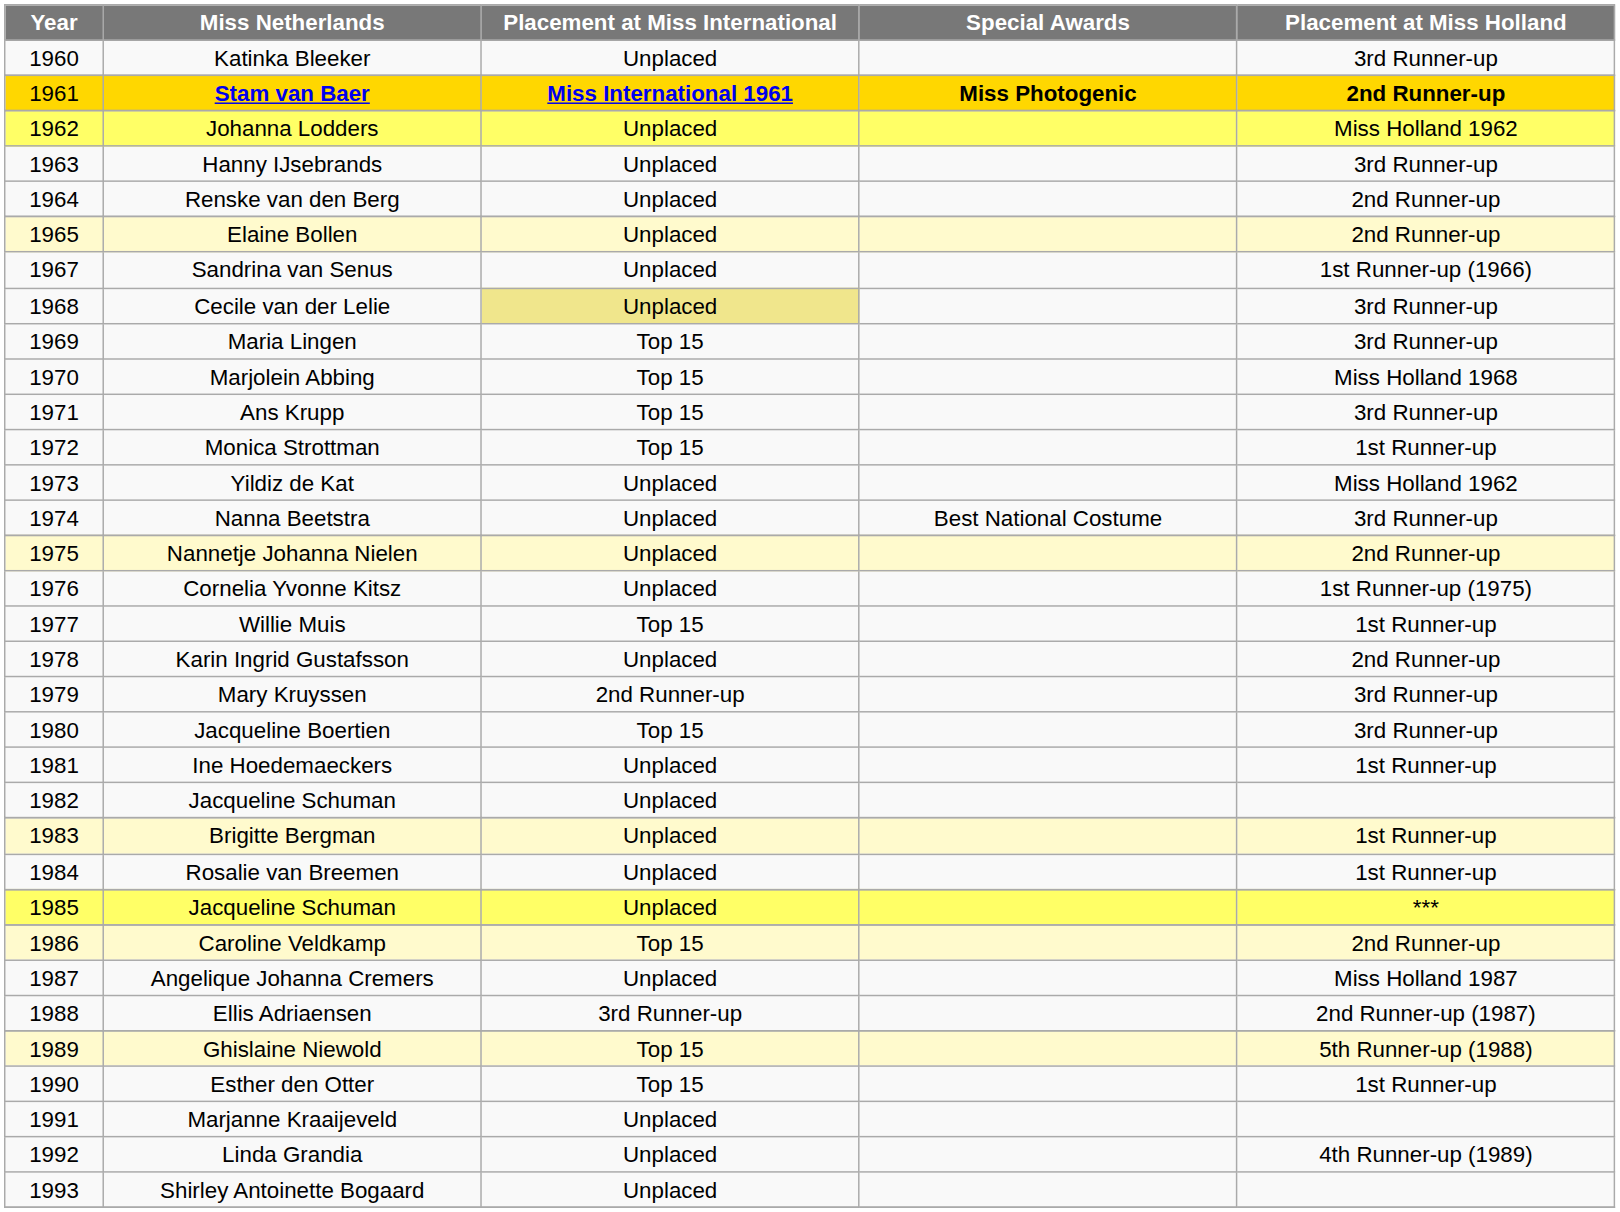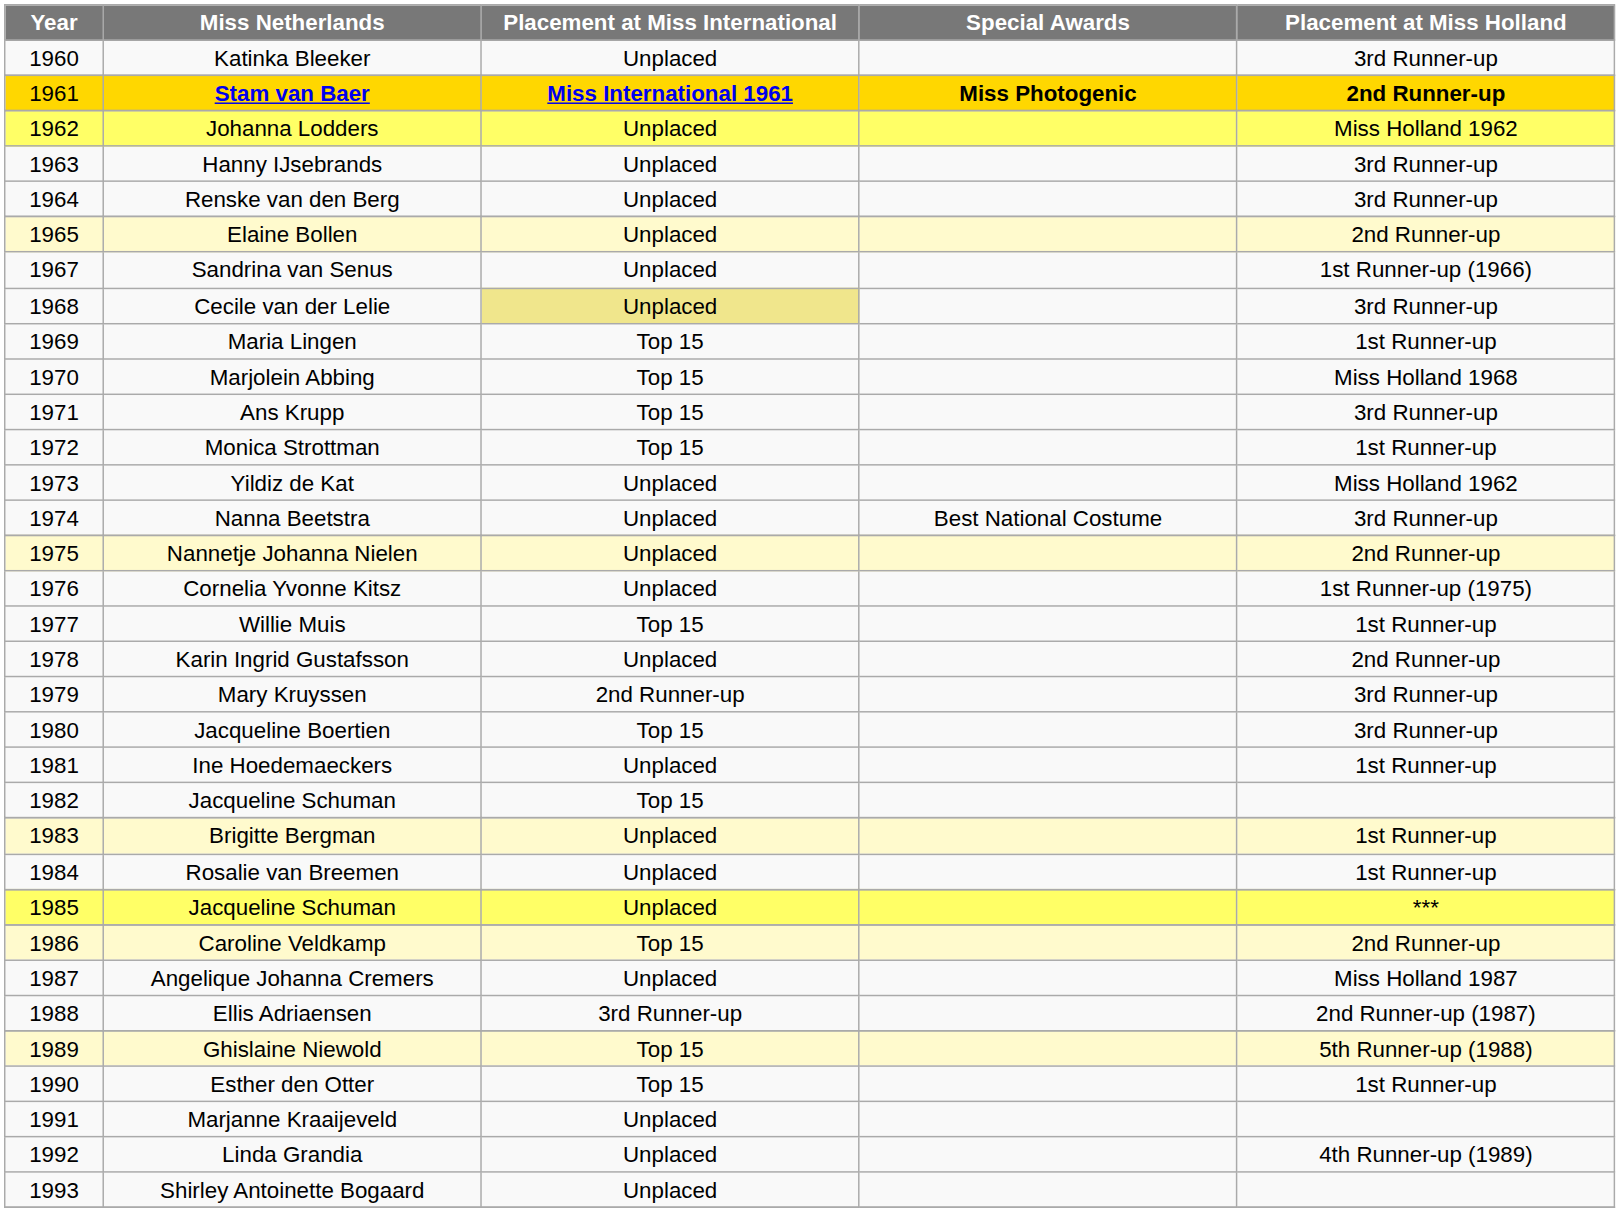 <table class="wikitable sortable" style="font-size: 95%; text-align:center">
 <tr>
 <th width="60" style="background-color:#787878;color:#FFFFFF;">Year</th>
 <th width="250" style="background-color:#787878;color:#FFFFFF;">Miss Netherlands</th>
 <th width="250" style="background-color:#787878;color:#FFFFFF;">Placement at Miss International</th>
 <th width="250" style="background-color:#787878;color:#FFFFFF;">Special Awards</th>
 <th width="250" style="background-color:#787878;color:#FFFFFF;">Placement at Miss Holland</th>
 </tr>
 <tr>
 <td>1960</td>
 <td>Katinka Bleeker</td>
 <td>Unplaced</td>
 <td></td>
 <td>3rd Runner-up</td>
 </tr>
 <tr>
 </tr>
 <tr style="background-color:Gold;">
 <td>1961</td>
 <td><strong><a href='#'>Stam van Baer</a></strong></td>
 <td><strong><a href='#'>Miss International 1961</a></strong></td>
 <td><strong>Miss Photogenic</strong></td>
 <td><strong>2nd Runner-up</strong></td>
 </tr>
 <tr>
 </tr>
 <tr style="background-color:#FFFF66;">
 <td>1962</td>
 <td>Johanna Lodders</td>
 <td>Unplaced</td>
 <td></td>
 <td>Miss Holland 1962</td>
 </tr>
 <tr>
 <td>1963</td>
 <td>Hanny IJsebrands</td>
 <td>Unplaced</td>
 <td></td>
 <td>3rd Runner-up</td>
 </tr>
 <tr>
 <td>1964</td>
 <td>Renske van den Berg</td>
 <td>Unplaced</td>
 <td></td>
-<td>2nd Runner-up</td>
+<td>3rd Runner-up</td>
 </tr>
 <tr>
 </tr>
 <tr style="background-color:#FFFACD;">
 <td>1965</td>
 <td>Elaine Bollen</td>
 <td>Unplaced</td>
 <td></td>
 <td>2nd Runner-up</td>
 </tr>
 <tr>
 <td>1967</td>
 <td>Sandrina van Senus</td>
 <td>Unplaced</td>
 <td></td>
 <td>1st Runner-up (1966)</td>
 </tr>
 <tr>
 <td>1968</td>
 <td>Cecile van der Lelie</td>
 <td style="background: khaki;">Unplaced</td>
 <td></td>
 <td>3rd Runner-up</td>
 </tr>
 <tr>
 <td>1969</td>
 <td>Maria Lingen</td>
 <td>Top 15</td>
 <td></td>
-<td>3rd Runner-up</td>
+<td>1st Runner-up</td>
 </tr>
 <tr>
 <td>1970</td>
 <td>Marjolein Abbing</td>
 <td>Top 15</td>
 <td></td>
 <td>Miss Holland 1968</td>
 </tr>
 <tr>
 <td>1971</td>
 <td>Ans Krupp</td>
 <td>Top 15</td>
 <td></td>
 <td>3rd Runner-up</td>
 </tr>
 <tr>
 <td>1972</td>
 <td>Monica Strottman</td>
 <td>Top 15</td>
 <td></td>
 <td>1st Runner-up</td>
 </tr>
 <tr>
 <td>1973</td>
 <td>Yildiz de Kat</td>
 <td>Unplaced</td>
 <td></td>
 <td>Miss Holland 1962</td>
 </tr>
 <tr>
 <td>1974</td>
 <td>Nanna Beetstra</td>
 <td>Unplaced</td>
 <td>Best National Costume</td>
 <td>3rd Runner-up</td>
 </tr>
 <tr>
 </tr>
 <tr style="background-color:#FFFACD;">
 <td>1975</td>
 <td>Nannetje Johanna Nielen</td>
 <td>Unplaced</td>
 <td></td>
 <td>2nd Runner-up</td>
 </tr>
 <tr>
 <td>1976</td>
 <td>Cornelia Yvonne Kitsz</td>
 <td>Unplaced</td>
 <td></td>
 <td>1st Runner-up (1975)</td>
 </tr>
 <tr>
 <td>1977</td>
 <td>Willie Muis</td>
 <td>Top 15</td>
 <td></td>
 <td>1st Runner-up</td>
 </tr>
 <tr>
 <td>1978</td>
 <td>Karin Ingrid Gustafsson</td>
 <td>Unplaced</td>
 <td></td>
 <td>2nd Runner-up</td>
 </tr>
 <tr>
 <td>1979</td>
 <td>Mary Kruyssen</td>
 <td>2nd Runner-up</td>
 <td></td>
 <td>3rd Runner-up</td>
 </tr>
 <tr>
 <td>1980</td>
 <td>Jacqueline Boertien</td>
 <td>Top 15</td>
 <td></td>
 <td>3rd Runner-up</td>
 </tr>
 <tr>
 <td>1981</td>
 <td>Ine Hoedemaeckers</td>
 <td>Unplaced</td>
 <td></td>
 <td>1st Runner-up</td>
 </tr>
 <tr>
 <td>1982</td>
 <td>Jacqueline Schuman</td>
-<td>Unplaced</td>
+<td>Top 15</td>
 <td></td>
 <td></td>
 </tr>
 <tr>
 </tr>
 <tr style="background-color:#FFFACD;">
 <td>1983</td>
 <td>Brigitte Bergman</td>
 <td>Unplaced</td>
 <td></td>
 <td>1st Runner-up</td>
 </tr>
 <tr>
 <td>1984</td>
 <td>Rosalie van Breemen</td>
 <td>Unplaced</td>
 <td></td>
 <td>1st Runner-up</td>
 </tr>
 <tr>
 </tr>
 <tr style="background-color:#FFFF66;">
 <td>1985</td>
 <td>Jacqueline Schuman</td>
 <td>Unplaced</td>
 <td></td>
 <td>***</td>
 </tr>
 <tr>
 </tr>
 <tr style="background-color:#FFFACD;">
 <td>1986</td>
 <td>Caroline Veldkamp</td>
 <td>Top 15</td>
 <td></td>
 <td>2nd Runner-up</td>
 </tr>
 <tr>
 <td>1987</td>
 <td>Angelique Johanna Cremers</td>
 <td>Unplaced</td>
 <td></td>
 <td>Miss Holland 1987</td>
 </tr>
 <tr>
 <td>1988</td>
 <td>Ellis Adriaensen</td>
 <td>3rd Runner-up</td>
 <td></td>
 <td>2nd Runner-up (1987)</td>
 </tr>
 <tr>
 </tr>
 <tr style="background-color:#FFFACD;">
 <td>1989</td>
 <td>Ghislaine Niewold</td>
 <td>Top 15</td>
 <td></td>
 <td>5th Runner-up (1988)</td>
 </tr>
 <tr>
 <td>1990</td>
 <td>Esther den Otter</td>
 <td>Top 15</td>
 <td></td>
 <td>1st Runner-up</td>
 </tr>
 <tr>
 <td>1991</td>
 <td>Marjanne Kraaijeveld</td>
 <td>Unplaced</td>
 <td></td>
 <td></td>
 </tr>
 <tr>
 <td>1992</td>
 <td>Linda Grandia</td>
 <td>Unplaced</td>
 <td></td>
 <td>4th Runner-up (1989)</td>
 </tr>
 <tr>
 <td>1993</td>
 <td>Shirley Antoinette Bogaard</td>
 <td>Unplaced</td>
 <td></td>
 <td></td>
 </tr>
 <tr>
 </tr>
 </table>
